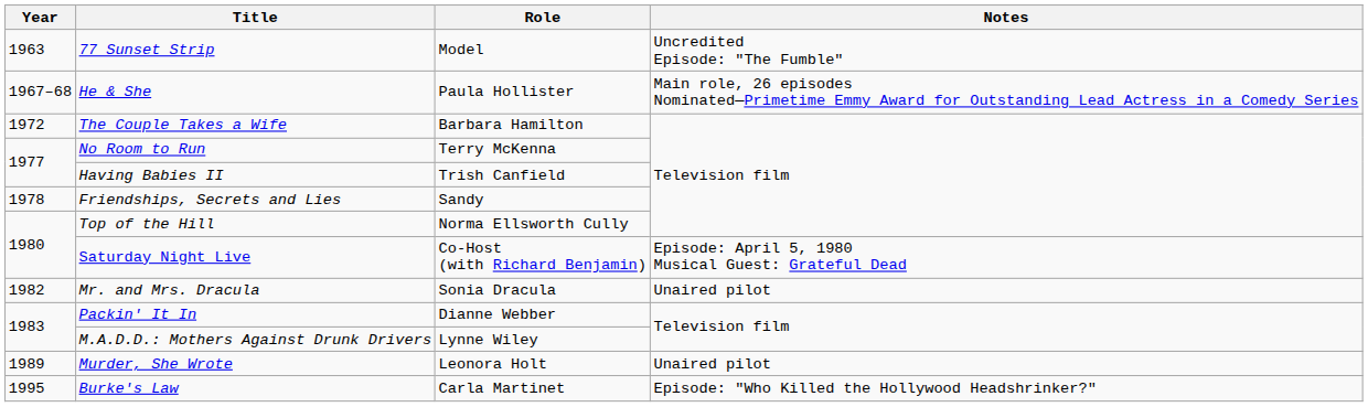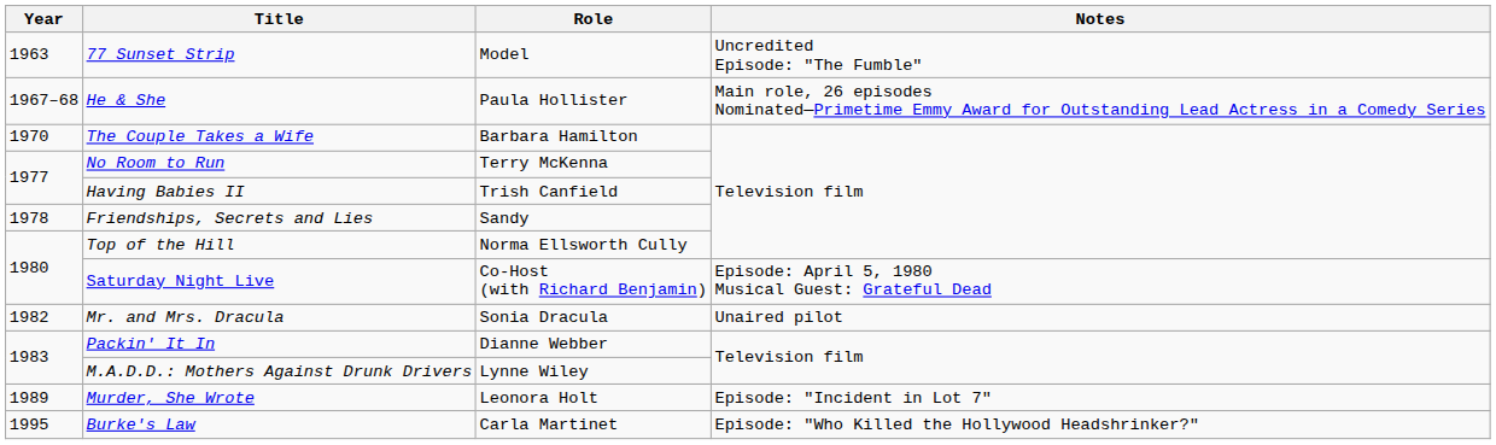 <table class="wikitable sortable">
 <tr>
 <th>Year</th>
 <th>Title</th>
 <th>Role</th>
 <th class="unsortable">Notes</th>
 </tr>
 <tr>
 <td>1963</td>
 <td><em><a href='#'>77 Sunset Strip</a></em></td>
 <td>Model</td>
 <td>Uncredited<br>Episode: "The Fumble"</td>
 </tr>
 <tr>
 <td>1967–68</td>
 <td><em><a href='#'>He & She</a></em></td>
 <td>Paula Hollister</td>
 <td>Main role, 26 episodes<br>Nominated—<a href='#'>Primetime Emmy Award for Outstanding Lead Actress in a Comedy Series</a></td>
 </tr>
 <tr>
-<td>1972</td>
+<td>1970</td>
 <td><em><a href='#'>The Couple Takes a Wife</a></em></td>
 <td>Barbara Hamilton</td>
 <td rowspan="5">Television film</td>
 </tr>
 <tr>
 <td rowspan=2>1977</td>
 <td><em><a href='#'>No Room to Run</a></em></td>
 <td>Terry McKenna</td>
 </tr>
 <tr>
 <td><em>Having Babies II</em></td>
 <td>Trish Canfield</td>
 </tr>
 <tr>
 <td>1978</td>
 <td><em>Friendships, Secrets and Lies</em></td>
 <td>Sandy</td>
 </tr>
 <tr>
 <td rowspan=2>1980</td>
 <td><em>Top of the Hill</em></td>
 <td>Norma Ellsworth Cully</td>
 </tr>
 <tr>
 <td><a href='#'>Saturday Night Live</a></td>
 <td>Co-Host<br>(with <a href='#'>Richard Benjamin</a>)</td>
 <td>Episode: April 5, 1980<br>Musical Guest: <a href='#'>Grateful Dead</a></td>
 </tr>
 <tr>
 <td>1982</td>
 <td><em>Mr. and Mrs. Dracula</em></td>
 <td>Sonia Dracula</td>
 <td>Unaired pilot</td>
 </tr>
 <tr>
 <td rowspan=2>1983</td>
 <td><em><a href='#'>Packin' It In</a></em></td>
 <td>Dianne Webber</td>
 <td rowspan="2">Television film</td>
 </tr>
 <tr>
 <td><em>M.A.D.D.: Mothers Against Drunk Drivers</em></td>
 <td>Lynne Wiley</td>
 </tr>
 <tr>
 <td>1989</td>
 <td><em><a href='#'>Murder, She Wrote</a></em></td>
 <td>Leonora Holt</td>
-<td>Unaired pilot</td>
+<td>Episode: "Incident in Lot 7"</td>
 </tr>
 <tr>
 <td>1995</td>
 <td><em><a href='#'>Burke's Law</a></em></td>
 <td>Carla Martinet</td>
 <td>Episode: "Who Killed the Hollywood Headshrinker?"</td>
 </tr>
 </table>
